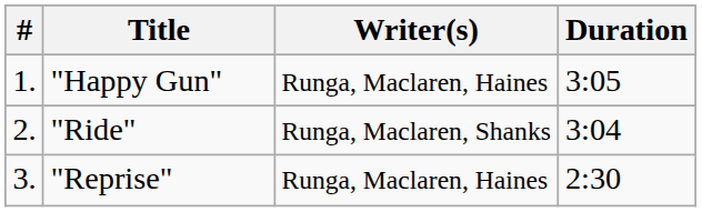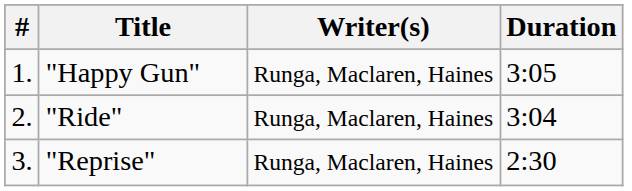 <table class="wikitable">
 <tr>
 <th>#</th>
 <th width="110">Title</th>
 <th>Writer(s)</th>
 <th>Duration</th>
 </tr>
 <tr>
 <td>1.</td>
 <td>"Happy Gun"</td>
 <td><small>Runga, Maclaren, Haines</small></td>
 <td>3:05</td>
 </tr>
 <tr>
 <td>2.</td>
 <td>"Ride"</td>
-<td><small>Runga, Maclaren, Shanks</small></td>
+<td><small>Runga, Maclaren, Haines</small></td>
 <td>3:04</td>
 </tr>
 <tr>
 <td>3.</td>
 <td>"Reprise"</td>
 <td><small>Runga, Maclaren, Haines</small></td>
 <td>2:30</td>
 </tr>
 </table>
